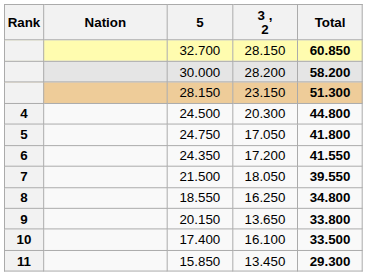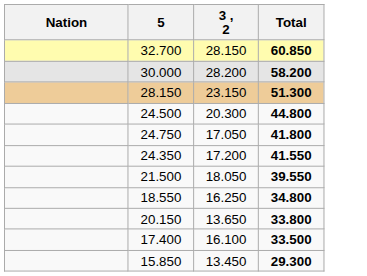 <table class="wikitable sortable" style="text-align:center; font-size:85%">
 <tr>
-<th scope="col" style="width:20px;">Rank</th>
 <th scope="col" style="width:120px;">Nation</th>
 <th scope="col" style="width:60px;">5 </th>
 <th scope="col" style="width:60px;">3 ,<br>2 </th>
 <th scope="col" style="width:60px;">Total</th>
 </tr>
 <tr bgcolor="fffcaf">
-<th scope="row"></th>
 <td align="left"></td>
 <td>32.700</td>
 <td>28.150</td>
 <td><strong>60.850</strong></td>
 </tr>
 <tr bgcolor="e5e5e5">
-<th scope="row"></th>
 <td align="left"></td>
 <td>30.000</td>
 <td>28.200</td>
 <td><strong>58.200</strong></td>
 </tr>
 <tr bgcolor="eecc99">
-<th scope="row"></th>
 <td align="left"></td>
 <td>28.150</td>
 <td>23.150</td>
 <td><strong>51.300</strong></td>
 </tr>
 <tr>
-<th scope="row">4</th>
 <td align="left"></td>
 <td>24.500</td>
 <td>20.300</td>
 <td><strong>44.800</strong></td>
 </tr>
 <tr>
-<th scope="row">5</th>
 <td align="left"></td>
 <td>24.750</td>
 <td>17.050</td>
 <td><strong>41.800</strong></td>
 </tr>
 <tr>
-<th scope="row">6</th>
 <td align="left"></td>
 <td>24.350</td>
 <td>17.200</td>
 <td><strong>41.550</strong></td>
 </tr>
 <tr>
-<th scope="row">7</th>
 <td align="left"></td>
 <td>21.500</td>
 <td>18.050</td>
 <td><strong>39.550</strong></td>
 </tr>
 <tr>
-<th scope="row">8</th>
 <td align="left"></td>
 <td>18.550</td>
 <td>16.250</td>
 <td><strong>34.800</strong></td>
 </tr>
 <tr>
-<th scope="row">9</th>
 <td align="left"></td>
 <td>20.150</td>
 <td>13.650</td>
 <td><strong>33.800</strong></td>
 </tr>
 <tr>
-<th scope="row">10</th>
 <td align="left"></td>
 <td>17.400</td>
 <td>16.100</td>
 <td><strong>33.500</strong></td>
 </tr>
 <tr>
-<th scope="row">11</th>
 <td align="left"></td>
 <td>15.850</td>
 <td>13.450</td>
 <td><strong>29.300</strong></td>
 </tr>
 </table>
